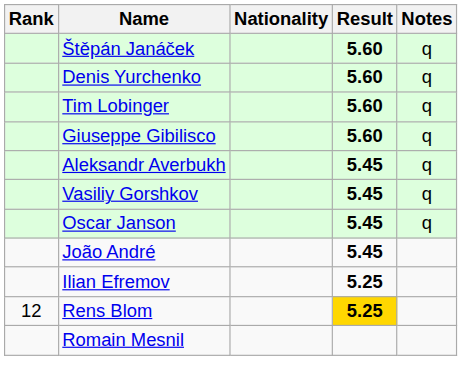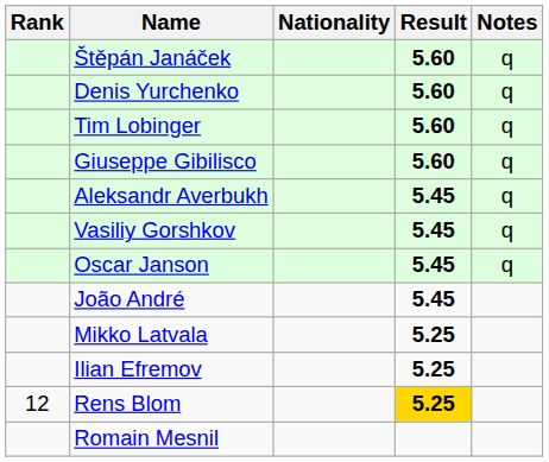 <table class="wikitable sortable" style="text-align:center">
 <tr>
 <th>Rank</th>
 <th>Name</th>
 <th>Nationality</th>
 <th>Result</th>
 <th>Notes</th>
 </tr>
 <tr bgcolor=ddffdd>
 <td></td>
 <td align=left><a href='#'>Štěpán Janáček</a></td>
 <td align=left></td>
 <td><strong>5.60</strong></td>
 <td>q</td>
 </tr>
 <tr bgcolor=ddffdd>
 <td></td>
 <td align=left><a href='#'>Denis Yurchenko</a></td>
 <td align=left></td>
 <td><strong>5.60</strong></td>
 <td>q</td>
 </tr>
 <tr bgcolor=ddffdd>
 <td></td>
 <td align=left><a href='#'>Tim Lobinger</a></td>
 <td align=left></td>
 <td><strong>5.60</strong></td>
 <td>q</td>
 </tr>
 <tr bgcolor=ddffdd>
 <td></td>
 <td align=left><a href='#'>Giuseppe Gibilisco</a></td>
 <td align=left></td>
 <td><strong>5.60</strong></td>
 <td>q</td>
 </tr>
 <tr bgcolor=ddffdd>
 <td></td>
 <td align=left><a href='#'>Aleksandr Averbukh</a></td>
 <td align=left></td>
 <td><strong>5.45</strong></td>
 <td>q</td>
 </tr>
 <tr bgcolor=ddffdd>
 <td></td>
 <td align=left><a href='#'>Vasiliy Gorshkov</a></td>
 <td align=left></td>
 <td><strong>5.45</strong></td>
 <td>q</td>
 </tr>
 <tr bgcolor=ddffdd>
 <td></td>
 <td align=left><a href='#'>Oscar Janson</a></td>
 <td align=left></td>
 <td><strong>5.45</strong></td>
 <td>q</td>
 </tr>
 <tr>
 <td></td>
 <td align=left><a href='#'>João André</a></td>
 <td align=left></td>
 <td><strong>5.45</strong></td>
 <td></td>
 </tr>
 <tr>
 <td></td>
+<td align=left><a href='#'>Mikko Latvala</a></td>
+<td align=left></td>
+<td><strong>5.25</strong></td>
+<td></td>
+</tr>
+<tr>
+<td></td>
 <td align=left><a href='#'>Ilian Efremov</a></td>
 <td align=left></td>
 <td><strong>5.25</strong></td>
 <td></td>
 </tr>
 <tr>
 <td>12</td>
 <td align=left><a href='#'>Rens Blom</a></td>
 <td align=left></td>
 <td style="background: gold;"><strong>5.25</strong></td>
 <td></td>
 </tr>
 <tr>
 <td></td>
 <td align=left><a href='#'>Romain Mesnil</a></td>
 <td align=left></td>
 <td><strong></strong></td>
 <td></td>
 </tr>
 </table>
